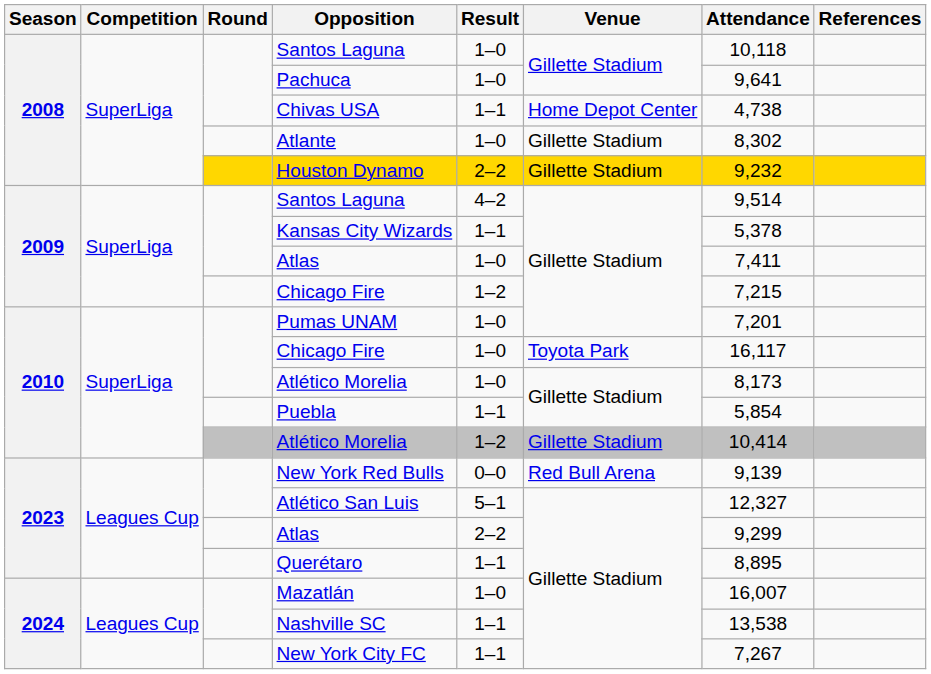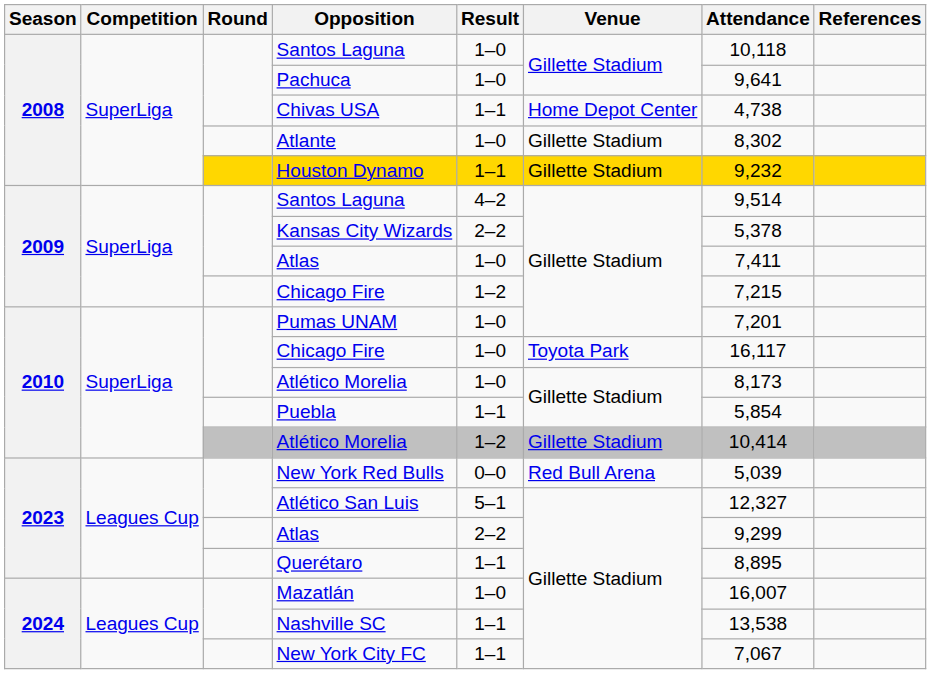 <table class="wikitable sortable collapsible">
 <tr>
 <th scope = "col">Season</th>
 <th scope = "col">Competition</th>
 <th scope = "col">Round</th>
 <th scope = "col">Opposition</th>
 <th scope = "col">Result</th>
 <th scope = "col">Venue</th>
 <th scope = "col">Attendance</th>
 <th scope = "col">References</th>
 </tr>
 <tr>
 <th scope=row rowspan=5><a href='#'>2008</a></th>
 <td rowspan=5><a href='#'>SuperLiga</a></td>
 <td rowspan=3></td>
 <td> <a href='#'>Santos Laguna</a></td>
 <td align=center>1–0</td>
 <td rowspan=2><a href='#'>Gillette Stadium</a></td>
 <td align=center>10,118</td>
 <td align=center></td>
 </tr>
 <tr>
 <td> <a href='#'>Pachuca</a></td>
 <td align=center>1–0</td>
 <td align=center>9,641</td>
 <td align=center></td>
 </tr>
 <tr>
 <td> <a href='#'>Chivas USA</a></td>
 <td align=center>1–1</td>
 <td><a href='#'>Home Depot Center</a></td>
 <td align=center>4,738</td>
 <td align=center></td>
 </tr>
 <tr>
 <td></td>
 <td> <a href='#'>Atlante</a></td>
 <td align=center>1–0</td>
 <td>Gillette Stadium</td>
 <td align=center>8,302</td>
 <td align=center></td>
 </tr>
 <tr bgcolor=gold>
 <td></td>
 <td> <a href='#'>Houston Dynamo</a></td>
-<td align=center>2–2 </td>
+<td align=center>1–1</td>
 <td>Gillette Stadium</td>
 <td align=center>9,232</td>
 <td align=center></td>
 </tr>
 <tr>
 <th scope=row rowspan=4><a href='#'>2009</a></th>
 <td rowspan=4><a href='#'>SuperLiga</a></td>
 <td rowspan=3></td>
 <td> <a href='#'>Santos Laguna</a></td>
 <td align=center>4–2</td>
 <td rowspan=5>Gillette Stadium</td>
 <td align=center>9,514</td>
 <td align=center></td>
 </tr>
 <tr>
 <td> <a href='#'>Kansas City Wizards</a></td>
-<td align=center>1–1</td>
+<td align=center>2–2 </td>
 <td align=center>5,378</td>
 <td align=center></td>
 </tr>
 <tr>
 <td> <a href='#'>Atlas</a></td>
 <td align=center>1–0</td>
 <td align=center>7,411</td>
 <td align=center></td>
 </tr>
 <tr>
 <td></td>
 <td> <a href='#'>Chicago Fire</a></td>
 <td align=center>1–2</td>
 <td align=center>7,215</td>
 <td align=center></td>
 </tr>
 <tr>
 <th scope=row rowspan=5><a href='#'>2010</a></th>
 <td rowspan=5><a href='#'>SuperLiga</a></td>
 <td rowspan=3></td>
 <td> <a href='#'>Pumas UNAM</a></td>
 <td align=center>1–0</td>
 <td align=center>7,201</td>
 <td align=center></td>
 </tr>
 <tr>
 <td> <a href='#'>Chicago Fire</a></td>
 <td align=center>1–0</td>
 <td><a href='#'>Toyota Park</a></td>
 <td align=center>16,117</td>
 <td align=center></td>
 </tr>
 <tr>
 <td> <a href='#'>Atlético Morelia</a></td>
 <td align=center>1–0</td>
 <td rowspan=2>Gillette Stadium</td>
 <td align=center>8,173</td>
 <td align=center></td>
 </tr>
 <tr>
 <td></td>
 <td> <a href='#'>Puebla</a></td>
 <td align=center>1–1 </td>
 <td align=center>5,854</td>
 <td align=center></td>
 </tr>
 <tr bgcolor=silver>
 <td></td>
 <td> <a href='#'>Atlético Morelia</a></td>
 <td align=center>1–2</td>
 <td><a href='#'>Gillette Stadium</a></td>
 <td align=center>10,414</td>
 <td align=center></td>
 </tr>
 <tr>
 <th scope=row rowspan=4><a href='#'>2023</a></th>
 <td rowspan=4><a href='#'>Leagues Cup</a></td>
 <td rowspan=2></td>
 <td> <a href='#'>New York Red Bulls</a></td>
 <td align=center>0–0 </td>
 <td><a href='#'>Red Bull Arena</a></td>
-<td align=center>9,139</td>
+<td align=center>5,039</td>
 <td align=center></td>
 </tr>
 <tr>
 <td> <a href='#'>Atlético San Luis</a></td>
 <td align=center>5–1</td>
 <td rowspan=6>Gillette Stadium</td>
 <td align=center>12,327</td>
 <td align=center></td>
 </tr>
 <tr>
 <td></td>
 <td> <a href='#'>Atlas</a></td>
 <td align=center>2–2 </td>
 <td align=center>9,299</td>
 <td align=center></td>
 </tr>
 <tr>
 <td></td>
 <td> <a href='#'>Querétaro</a></td>
 <td align=center>1–1 </td>
 <td align=center>8,895</td>
 <td align=center></td>
 </tr>
 <tr>
 <th scope=row rowspan=3><a href='#'>2024</a></th>
 <td rowspan=3><a href='#'>Leagues Cup</a></td>
 <td rowspan=2></td>
 <td> <a href='#'>Mazatlán</a></td>
 <td align=center>1–0</td>
 <td align=center>16,007</td>
 <td align=center></td>
 </tr>
 <tr>
 <td> <a href='#'>Nashville SC</a></td>
 <td align=center>1–1 </td>
 <td align=center>13,538</td>
 <td align=center></td>
 </tr>
 <tr>
 <td></td>
 <td> <a href='#'>New York City FC</a></td>
 <td align=center>1–1 </td>
-<td align=center>7,267</td>
+<td align=center>7,067</td>
 <td align=center></td>
 </tr>
 </table>
